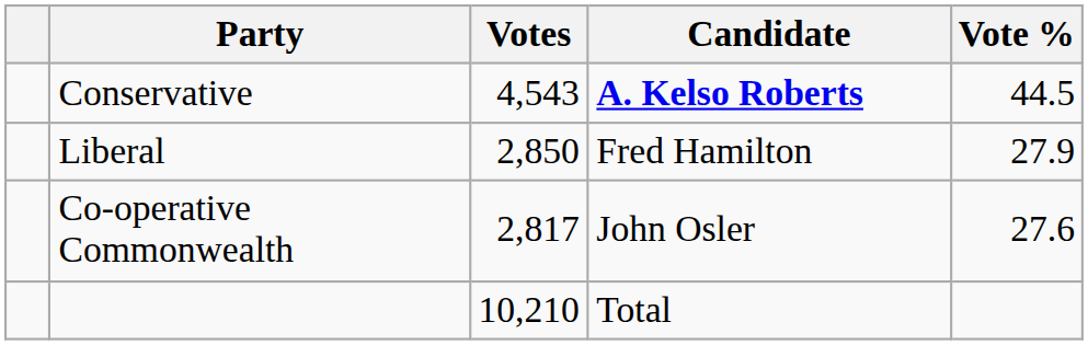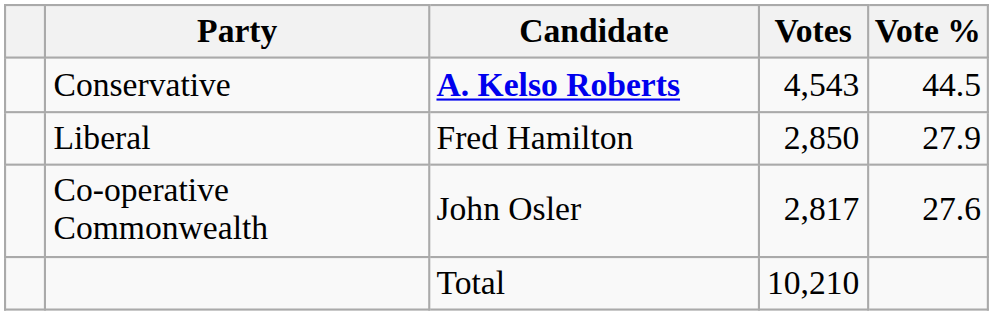 <table class="wikitable">
 <tr>
 <th></th>
 <th scope="col" style="width:175px;">Party</th>
+<th scope="col" style="width:150px;">Candidate</th>
 <th>Votes</th>
-<th scope="col" style="width:150px;">Candidate</th>
 <th>Vote %</th>
 </tr>
 <tr>
 <td>   </td>
 <td>Conservative</td>
+<td><strong><a href='#'>A. Kelso Roberts</a></strong></td>
 <td align=right>4,543</td>
-<td><strong><a href='#'>A. Kelso Roberts</a></strong></td>
 <td align=right>44.5</td>
 </tr>
 <tr>
 <td>   </td>
 <td>Liberal</td>
+<td>Fred Hamilton</td>
 <td align=right>2,850</td>
-<td>Fred Hamilton</td>
 <td align=right>27.9</td>
 </tr>
 <tr>
 <td>   </td>
 <td>Co-operative Commonwealth</td>
+<td>John Osler</td>
 <td align=right>2,817</td>
-<td>John Osler</td>
 <td align=right>27.6</td>
 </tr>
 <tr>
 <td></td>
 <td></td>
+<td>Total</td>
 <td align=right>10,210</td>
-<td>Total</td>
 <td></td>
 </tr>
 </table>
